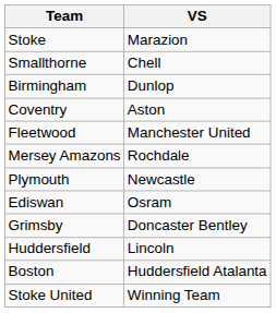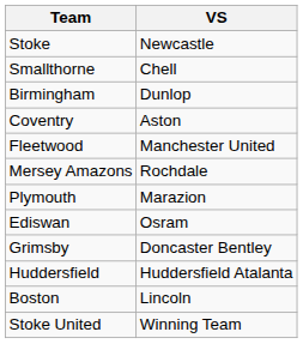 <table class="wikitable sortable mw-collapsible">
 <tr>
 <th>Team</th>
 <th>VS</th>
 </tr>
 <tr>
 <td>Stoke</td>
-<td>Marazion</td>
+<td>Newcastle</td>
 </tr>
 <tr>
 <td>Smallthorne</td>
 <td>Chell</td>
 </tr>
 <tr>
 <td>Birmingham</td>
 <td>Dunlop</td>
 </tr>
 <tr>
 <td>Coventry</td>
 <td>Aston</td>
 </tr>
 <tr>
 <td>Fleetwood</td>
 <td>Manchester United</td>
 </tr>
 <tr>
 <td>Mersey Amazons</td>
 <td>Rochdale</td>
 </tr>
 <tr>
 <td>Plymouth</td>
-<td>Newcastle</td>
+<td>Marazion</td>
 </tr>
 <tr>
 <td>Ediswan</td>
 <td>Osram</td>
 </tr>
 <tr>
 <td>Grimsby</td>
 <td>Doncaster Bentley</td>
 </tr>
 <tr>
 <td>Huddersfield</td>
-<td>Lincoln</td>
+<td>Huddersfield Atalanta</td>
 </tr>
 <tr>
 <td>Boston</td>
-<td>Huddersfield Atalanta</td>
+<td>Lincoln</td>
 </tr>
 <tr>
 <td>Stoke United</td>
 <td>Winning Team</td>
 </tr>
 </table>
